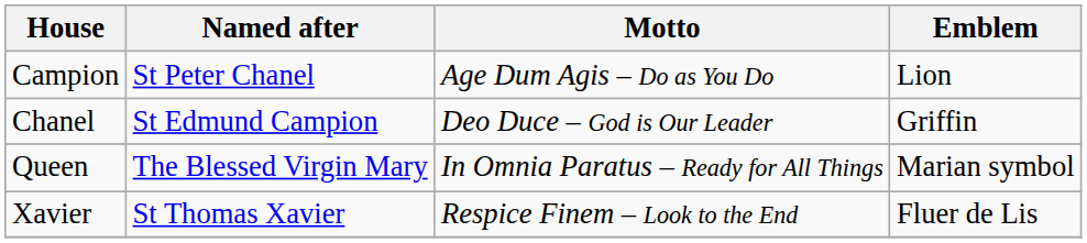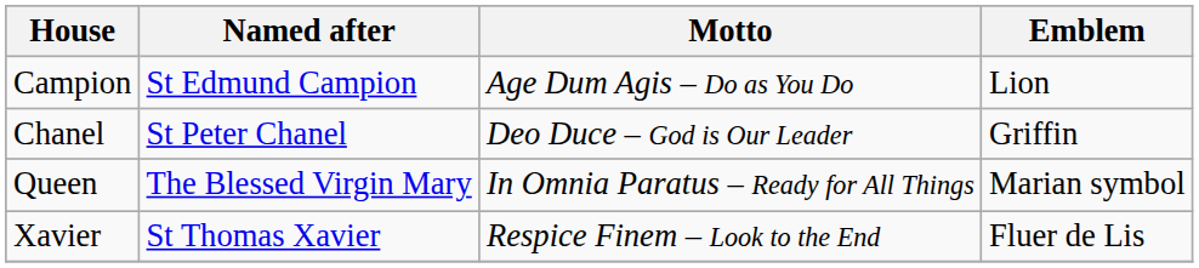 <table class="wikitable">
 <tr>
 <th>House</th>
 <th>Named after</th>
 <th>Motto</th>
 <th>Emblem</th>
 </tr>
 <tr>
 <td> Campion</td>
-<td><a href='#'>St Peter Chanel</a></td>
+<td><a href='#'>St Edmund Campion</a></td>
 <td><em>Age Dum Agis – <small>Do as You Do</small></em></td>
 <td>Lion</td>
 </tr>
 <tr>
 <td> Chanel</td>
-<td><a href='#'>St Edmund Campion</a></td>
+<td><a href='#'>St Peter Chanel</a></td>
 <td><em>Deo Duce – <small>God is Our Leader</small></em></td>
 <td>Griffin</td>
 </tr>
 <tr>
 <td> Queen</td>
 <td><a href='#'>The Blessed Virgin Mary</a></td>
 <td><em>In Omnia Paratus – <small>Ready for All Things</small></em></td>
 <td>Marian symbol</td>
 </tr>
 <tr>
 <td> Xavier</td>
 <td><a href='#'>St Thomas Xavier</a></td>
 <td><em>Respice Finem – <small>Look to the End</small></em></td>
 <td>Fluer de Lis</td>
 </tr>
 <tr>
 </tr>
 </table>
